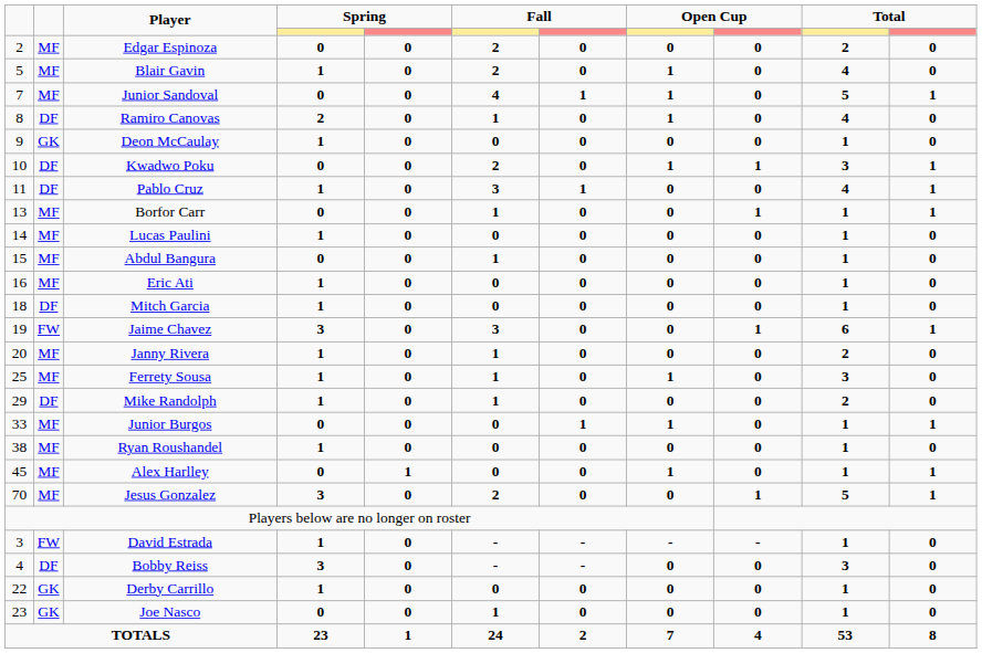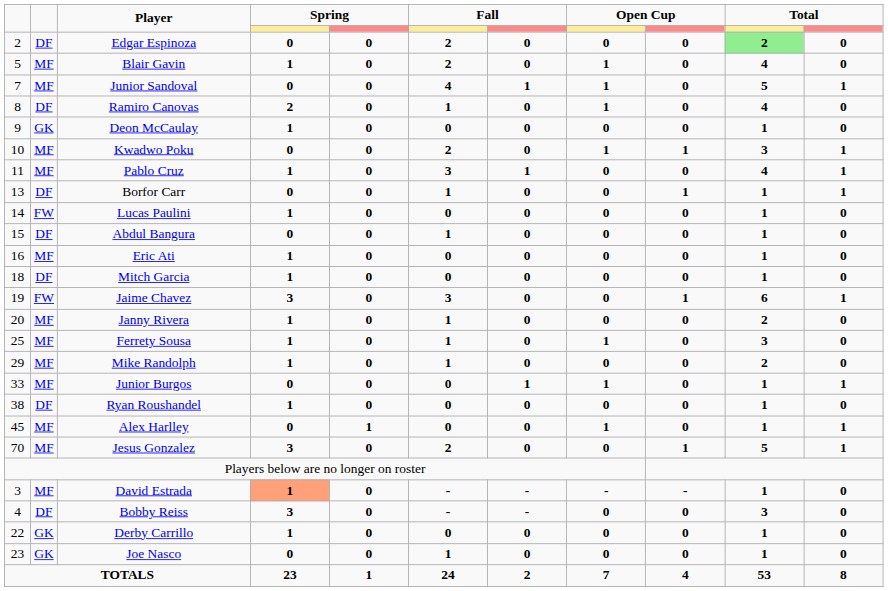 <table class="wikitable" style="text-align:center;">
 <tr style="text-align:center;">
 <td rowspan="2"  style="width:3%;"><strong></strong></td>
 <td rowspan="2"  style="width:3%;"><strong></strong></td>
 <td rowspan="2"  style="width:22%;"><strong>Player</strong></td>
 <td colspan="2"><strong>Spring</strong></td>
 <td colspan="2"><strong>Fall</strong></td>
 <td colspan="2"><strong>Open Cup</strong></td>
 <td colspan="2"><strong>Total</strong></td>
 </tr>
 <tr>
 <th style="width:60px; background:#fe9;"></th>
 <th style="width:60px; background:#ff8888;"></th>
 <th style="width:60px; background:#fe9;"></th>
 <th style="width:60px; background:#ff8888;"></th>
 <th style="width:60px; background:#fe9;"></th>
 <th style="width:60px; background:#ff8888;"></th>
 <th style="width:60px; background:#fe9;"></th>
 <th style="width:60px; background:#ff8888;"></th>
 </tr>
 <tr>
 <td>2</td>
-<td><a href='#'>MF</a></td>
+<td><a href='#'>DF</a></td>
 <td><a href='#'>Edgar Espinoza</a></td>
 <td><strong>0</strong></td>
 <td><strong>0</strong></td>
 <td><strong>2</strong></td>
 <td><strong>0</strong></td>
 <td><strong>0</strong></td>
 <td><strong>0</strong></td>
-<td><strong>2</strong></td>
+<td style="background: lightgreen;"><strong>2</strong></td>
 <td><strong>0</strong></td>
 </tr>
 <tr>
 <td>5</td>
 <td><a href='#'>MF</a></td>
 <td><a href='#'>Blair Gavin</a></td>
 <td><strong>1</strong></td>
 <td><strong>0</strong></td>
 <td><strong>2</strong></td>
 <td><strong>0</strong></td>
 <td><strong>1</strong></td>
 <td><strong>0</strong></td>
 <td><strong>4</strong></td>
 <td><strong>0</strong></td>
 </tr>
 <tr>
 <td>7</td>
 <td><a href='#'>MF</a></td>
 <td><a href='#'>Junior Sandoval</a></td>
 <td><strong>0</strong></td>
 <td><strong>0</strong></td>
 <td><strong>4</strong></td>
 <td><strong>1</strong></td>
 <td><strong>1</strong></td>
 <td><strong>0</strong></td>
 <td><strong>5</strong></td>
 <td><strong>1</strong></td>
 </tr>
 <tr>
 <td>8</td>
 <td><a href='#'>DF</a></td>
 <td><a href='#'>Ramiro Canovas</a></td>
 <td><strong>2</strong></td>
 <td><strong>0</strong></td>
 <td><strong>1</strong></td>
 <td><strong>0</strong></td>
 <td><strong>1</strong></td>
 <td><strong>0</strong></td>
 <td><strong>4</strong></td>
 <td><strong>0</strong></td>
 </tr>
 <tr>
 <td>9</td>
 <td><a href='#'>GK</a></td>
 <td><a href='#'>Deon McCaulay</a></td>
 <td><strong>1</strong></td>
 <td><strong>0</strong></td>
 <td><strong>0</strong></td>
 <td><strong>0</strong></td>
 <td><strong>0</strong></td>
 <td><strong>0</strong></td>
 <td><strong>1</strong></td>
 <td><strong>0</strong></td>
 </tr>
 <tr>
 <td>10</td>
-<td><a href='#'>DF</a></td>
+<td><a href='#'>MF</a></td>
 <td><a href='#'>Kwadwo Poku</a></td>
 <td><strong>0</strong></td>
 <td><strong>0</strong></td>
 <td><strong>2</strong></td>
 <td><strong>0</strong></td>
 <td><strong>1</strong></td>
 <td><strong>1</strong></td>
 <td><strong>3</strong></td>
 <td><strong>1</strong></td>
 </tr>
 <tr>
 <td>11</td>
-<td><a href='#'>DF</a></td>
+<td><a href='#'>MF</a></td>
 <td><a href='#'>Pablo Cruz</a></td>
 <td><strong>1</strong></td>
 <td><strong>0</strong></td>
 <td><strong>3</strong></td>
 <td><strong>1</strong></td>
 <td><strong>0</strong></td>
 <td><strong>0</strong></td>
 <td><strong>4</strong></td>
 <td><strong>1</strong></td>
 </tr>
 <tr>
 <td>13</td>
-<td><a href='#'>MF</a></td>
+<td><a href='#'>DF</a></td>
 <td>Borfor Carr</td>
 <td><strong>0</strong></td>
 <td><strong>0</strong></td>
 <td><strong>1</strong></td>
 <td><strong>0</strong></td>
 <td><strong>0</strong></td>
 <td><strong>1</strong></td>
 <td><strong>1</strong></td>
 <td><strong>1</strong></td>
 </tr>
 <tr>
 <td>14</td>
-<td><a href='#'>MF</a></td>
+<td><a href='#'>FW</a></td>
 <td><a href='#'>Lucas Paulini</a></td>
 <td><strong>1</strong></td>
 <td><strong>0</strong></td>
 <td><strong>0</strong></td>
 <td><strong>0</strong></td>
 <td><strong>0</strong></td>
 <td><strong>0</strong></td>
 <td><strong>1</strong></td>
 <td><strong>0</strong></td>
 </tr>
 <tr>
 <td>15</td>
-<td><a href='#'>MF</a></td>
+<td><a href='#'>DF</a></td>
 <td><a href='#'>Abdul Bangura</a></td>
 <td><strong>0</strong></td>
 <td><strong>0</strong></td>
 <td><strong>1</strong></td>
 <td><strong>0</strong></td>
 <td><strong>0</strong></td>
 <td><strong>0</strong></td>
 <td><strong>1</strong></td>
 <td><strong>0</strong></td>
 </tr>
 <tr>
 <td>16</td>
 <td><a href='#'>MF</a></td>
 <td><a href='#'>Eric Ati</a></td>
 <td><strong>1</strong></td>
 <td><strong>0</strong></td>
 <td><strong>0</strong></td>
 <td><strong>0</strong></td>
 <td><strong>0</strong></td>
 <td><strong>0</strong></td>
 <td><strong>1</strong></td>
 <td><strong>0</strong></td>
 </tr>
 <tr>
 <td>18</td>
 <td><a href='#'>DF</a></td>
 <td><a href='#'>Mitch Garcia</a></td>
 <td><strong>1</strong></td>
 <td><strong>0</strong></td>
 <td><strong>0</strong></td>
 <td><strong>0</strong></td>
 <td><strong>0</strong></td>
 <td><strong>0</strong></td>
 <td><strong>1</strong></td>
 <td><strong>0</strong></td>
 </tr>
 <tr>
 <td>19</td>
 <td><a href='#'>FW</a></td>
 <td><a href='#'>Jaime Chavez</a></td>
 <td><strong>3</strong></td>
 <td><strong>0</strong></td>
 <td><strong>3</strong></td>
 <td><strong>0</strong></td>
 <td><strong>0</strong></td>
 <td><strong>1</strong></td>
 <td><strong>6</strong></td>
 <td><strong>1</strong></td>
 </tr>
 <tr>
 <td>20</td>
 <td><a href='#'>MF</a></td>
 <td><a href='#'>Janny Rivera</a></td>
 <td><strong>1</strong></td>
 <td><strong>0</strong></td>
 <td><strong>1</strong></td>
 <td><strong>0</strong></td>
 <td><strong>0</strong></td>
 <td><strong>0</strong></td>
 <td><strong>2</strong></td>
 <td><strong>0</strong></td>
 </tr>
 <tr>
 <td>25</td>
 <td><a href='#'>MF</a></td>
 <td><a href='#'>Ferrety Sousa</a></td>
 <td><strong>1</strong></td>
 <td><strong>0</strong></td>
 <td><strong>1</strong></td>
 <td><strong>0</strong></td>
 <td><strong>1</strong></td>
 <td><strong>0</strong></td>
 <td><strong>3</strong></td>
 <td><strong>0</strong></td>
 </tr>
 <tr>
 <td>29</td>
-<td><a href='#'>DF</a></td>
+<td><a href='#'>MF</a></td>
 <td><a href='#'>Mike Randolph</a></td>
 <td><strong>1</strong></td>
 <td><strong>0</strong></td>
 <td><strong>1</strong></td>
 <td><strong>0</strong></td>
 <td><strong>0</strong></td>
 <td><strong>0</strong></td>
 <td><strong>2</strong></td>
 <td><strong>0</strong></td>
 </tr>
 <tr>
 <td>33</td>
 <td><a href='#'>MF</a></td>
 <td><a href='#'>Junior Burgos</a></td>
 <td><strong>0</strong></td>
 <td><strong>0</strong></td>
 <td><strong>0</strong></td>
 <td><strong>1</strong></td>
 <td><strong>1</strong></td>
 <td><strong>0</strong></td>
 <td><strong>1</strong></td>
 <td><strong>1</strong></td>
 </tr>
 <tr>
 <td>38</td>
-<td><a href='#'>MF</a></td>
+<td><a href='#'>DF</a></td>
 <td><a href='#'>Ryan Roushandel</a></td>
 <td><strong>1</strong></td>
 <td><strong>0</strong></td>
 <td><strong>0</strong></td>
 <td><strong>0</strong></td>
 <td><strong>0</strong></td>
 <td><strong>0</strong></td>
 <td><strong>1</strong></td>
 <td><strong>0</strong></td>
 </tr>
 <tr>
 <td>45</td>
 <td><a href='#'>MF</a></td>
 <td><a href='#'>Alex Harlley</a></td>
 <td><strong>0</strong></td>
 <td><strong>1</strong></td>
 <td><strong>0</strong></td>
 <td><strong>0</strong></td>
 <td><strong>1</strong></td>
 <td><strong>0</strong></td>
 <td><strong>1</strong></td>
 <td><strong>1</strong></td>
 </tr>
 <tr>
 <td>70</td>
 <td><a href='#'>MF</a></td>
 <td><a href='#'>Jesus Gonzalez</a></td>
 <td><strong>3</strong></td>
 <td><strong>0</strong></td>
 <td><strong>2</strong></td>
 <td><strong>0</strong></td>
 <td><strong>0</strong></td>
 <td><strong>1</strong></td>
 <td><strong>5</strong></td>
 <td><strong>1</strong></td>
 </tr>
 <tr>
 <td colspan=8>Players below are no longer on roster</td>
 </tr>
 <tr>
 <td>3</td>
-<td><a href='#'>FW</a></td>
+<td><a href='#'>MF</a></td>
 <td><a href='#'>David Estrada</a></td>
-<td><strong>1</strong></td>
+<td style="background: lightsalmon;"><strong>1</strong></td>
 <td><strong>0</strong></td>
 <td><strong>-</strong></td>
 <td><strong>-</strong></td>
 <td><strong>-</strong></td>
 <td><strong>-</strong></td>
 <td><strong>1</strong></td>
 <td><strong>0</strong></td>
 </tr>
 <tr>
 <td>4</td>
 <td><a href='#'>DF</a></td>
 <td><a href='#'>Bobby Reiss</a></td>
 <td><strong>3</strong></td>
 <td><strong>0</strong></td>
 <td><strong>-</strong></td>
 <td><strong>-</strong></td>
 <td><strong>0</strong></td>
 <td><strong>0</strong></td>
 <td><strong>3</strong></td>
 <td><strong>0</strong></td>
 </tr>
 <tr>
 <td>22</td>
 <td><a href='#'>GK</a></td>
 <td><a href='#'>Derby Carrillo</a></td>
 <td><strong>1</strong></td>
 <td><strong>0</strong></td>
 <td><strong>0</strong></td>
 <td><strong>0</strong></td>
 <td><strong>0</strong></td>
 <td><strong>0</strong></td>
 <td><strong>1</strong></td>
 <td><strong>0</strong></td>
 </tr>
 <tr>
 <td>23</td>
 <td><a href='#'>GK</a></td>
 <td><a href='#'>Joe Nasco</a></td>
 <td><strong>0</strong></td>
 <td><strong>0</strong></td>
 <td><strong>1</strong></td>
 <td><strong>0</strong></td>
 <td><strong>0</strong></td>
 <td><strong>0</strong></td>
 <td><strong>1</strong></td>
 <td><strong>0</strong></td>
 </tr>
 <tr>
 <td colspan="3"><strong>TOTALS</strong></td>
 <td><strong>23</strong></td>
 <td><strong>1</strong></td>
 <td><strong>24</strong></td>
 <td><strong>2</strong></td>
 <td><strong>7</strong></td>
 <td><strong>4</strong></td>
 <td><strong>53</strong></td>
 <td><strong>8</strong></td>
 </tr>
 </table>
